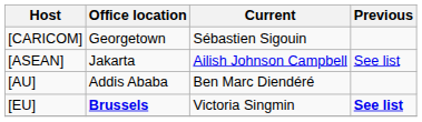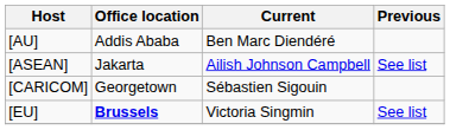 <table class="wikitable" border="1">
 <tr>
 <th>Host</th>
 <th>Office location</th>
 <th>Current</th>
 <th>Previous</th>
 </tr>
 <tr>
-<td> [CARICOM]</td>
-<td>Georgetown</td>
-<td>Sébastien Sigouin</td>
+<td> [AU]</td>
+<td>Addis Ababa</td>
+<td>Ben Marc Diendéré</td>
 <td></td>
 </tr>
 <tr>
 <td> [ASEAN]</td>
 <td>Jakarta</td>
 <td><a href='#'>Ailish Johnson Campbell</a></td>
 <td><a href='#'>See list</a></td>
 </tr>
 <tr>
-<td> [AU]</td>
-<td>Addis Ababa</td>
-<td>Ben Marc Diendéré</td>
+<td> [CARICOM]</td>
+<td>Georgetown</td>
+<td>Sébastien Sigouin</td>
 <td></td>
 </tr>
 <tr>
 <td> [EU]</td>
 <td><strong><a href='#'>Brussels</a></strong></td>
 <td>Victoria Singmin</td>
-<td><strong><a href='#'>See list</a></strong></td>
+<td><a href='#'>See list</a></td>
 </tr>
 <tr>
 </tr>
 </table>
